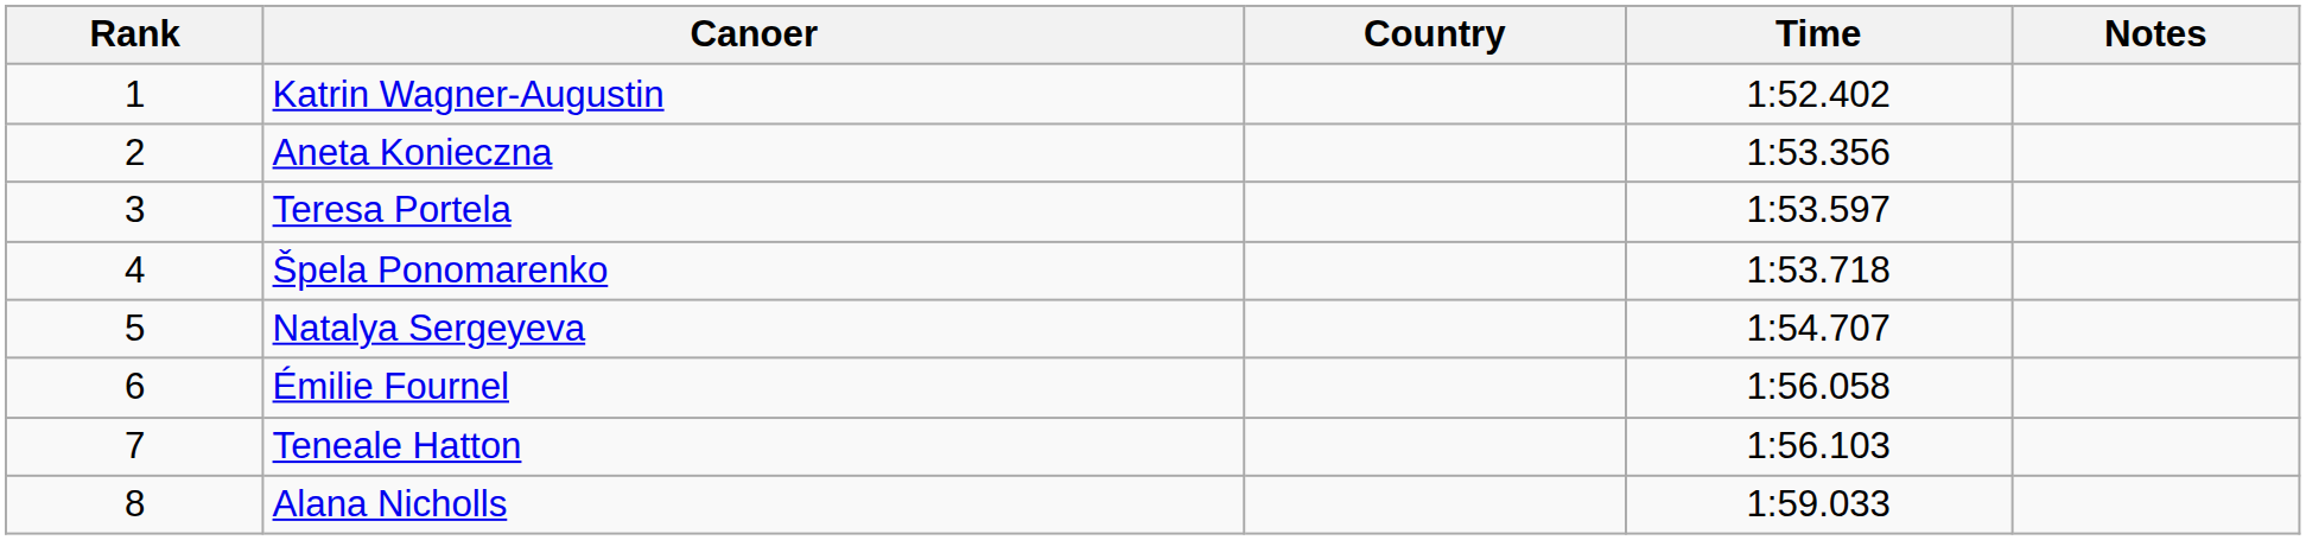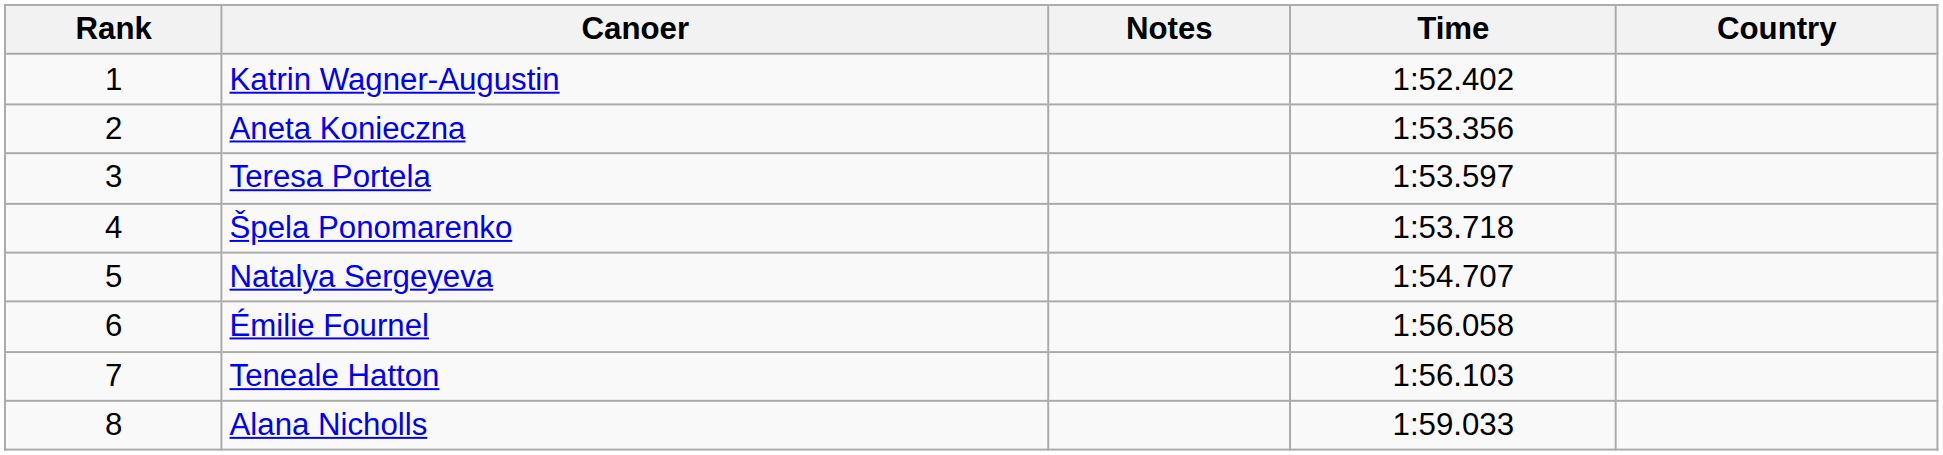 <table class="wikitable" width=50% style="text-align:center;">
 <tr>
 <th>Rank</th>
 <th>Canoer</th>
+<th>Notes</th>
+<th>Time</th>
 <th>Country</th>
-<th>Time</th>
-<th>Notes</th>
 </tr>
 <tr>
 <td>1</td>
 <td align="left"><a href='#'>Katrin Wagner-Augustin</a></td>
+<td></td>
+<td>1:52.402</td>
 <td align="left"></td>
-<td>1:52.402</td>
-<td></td>
 </tr>
 <tr>
 <td>2</td>
 <td align="left"><a href='#'>Aneta Konieczna</a></td>
+<td></td>
+<td>1:53.356</td>
 <td align="left"></td>
-<td>1:53.356</td>
-<td></td>
 </tr>
 <tr>
 <td>3</td>
 <td align="left"><a href='#'>Teresa Portela</a></td>
+<td></td>
+<td>1:53.597</td>
 <td align="left"></td>
-<td>1:53.597</td>
-<td></td>
 </tr>
 <tr>
 <td>4</td>
 <td align="left"><a href='#'>Špela Ponomarenko</a></td>
+<td></td>
+<td>1:53.718</td>
 <td align="left"></td>
-<td>1:53.718</td>
-<td></td>
 </tr>
 <tr>
 <td>5</td>
 <td align="left"><a href='#'>Natalya Sergeyeva</a></td>
+<td></td>
+<td>1:54.707</td>
 <td align="left"></td>
-<td>1:54.707</td>
-<td></td>
 </tr>
 <tr>
 <td>6</td>
 <td align="left"><a href='#'>Émilie Fournel</a></td>
+<td></td>
+<td>1:56.058</td>
 <td align="left"></td>
-<td>1:56.058</td>
-<td></td>
 </tr>
 <tr>
 <td>7</td>
 <td align="left"><a href='#'>Teneale Hatton</a></td>
+<td></td>
+<td>1:56.103</td>
 <td align="left"></td>
-<td>1:56.103</td>
-<td></td>
 </tr>
 <tr>
 <td>8</td>
 <td align="left"><a href='#'>Alana Nicholls</a></td>
+<td></td>
+<td>1:59.033</td>
 <td align="left"></td>
-<td>1:59.033</td>
-<td></td>
 </tr>
 </table>
